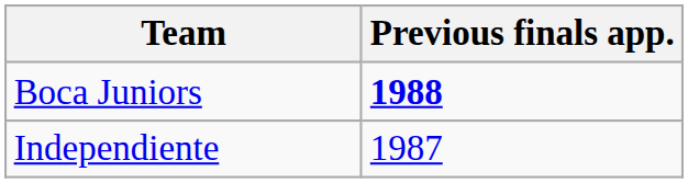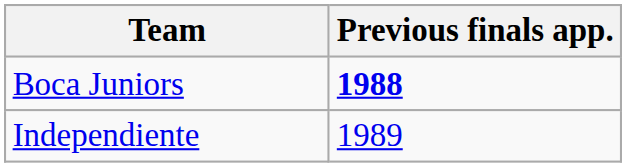 <table class="wikitable">
 <tr>
 <th width=150px>Team</th>
 <th>Previous finals app.</th>
 </tr>
 <tr>
 <td> <a href='#'>Boca Juniors</a></td>
 <td><strong><a href='#'>1988</a></strong></td>
 </tr>
 <tr>
 <td> <a href='#'>Independiente</a></td>
-<td><a href='#'>1987</a></td>
+<td><a href='#'>1989</a></td>
 </tr>
 </table>
